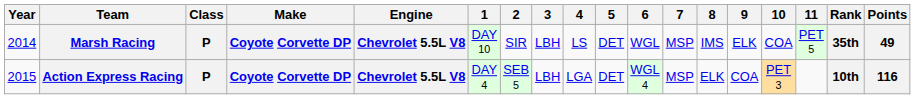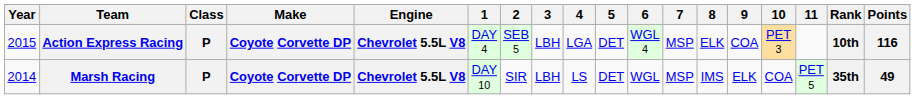 <table class="wikitable" style="text-align:center; font-size:85%">
 <tr>
 <th>Year</th>
 <th>Team</th>
 <th>Class</th>
 <th>Make</th>
 <th>Engine</th>
 <th>1</th>
 <th>2</th>
 <th>3</th>
 <th>4</th>
 <th>5</th>
 <th>6</th>
 <th>7</th>
 <th>8</th>
 <th>9</th>
 <th>10</th>
 <th>11</th>
 <th>Rank</th>
 <th>Points</th>
 </tr>
 <tr>
+<td><a href='#'>2015</a></td>
+<th nowrap><a href='#'>Action Express Racing</a></th>
+<th>P</th>
+<th nowrap><a href='#'>Coyote</a> <a href='#'>Corvette DP</a></th>
+<th nowrap><a href='#'>Chevrolet</a> 5.5L <a href='#'>V8</a></th>
+<td style="background:#dfffdf;"><a href='#'>DAY</a><br><small>4</small></td>
+<td style="background:#dfffdf;"><a href='#'>SEB</a><br><small>5</small></td>
+<td><a href='#'>LBH</a><br><small> </small></td>
+<td><a href='#'>LGA</a><br><small> </small></td>
+<td><a href='#'>DET</a><br><small> </small></td>
+<td style="background:#dfffdf;"><a href='#'>WGL</a><br><small>4</small></td>
+<td><a href='#'>MSP</a><br><small> </small></td>
+<td><a href='#'>ELK</a> <br><small> </small></td>
+<td><a href='#'>COA</a><br><small> </small></td>
+<td style="background:#FFDF9F;"><a href='#'>PET</a><br><small>3</small></td>
+<td></td>
+<th>10th</th>
+<th>116</th>
+</tr>
+<tr>
 <td><a href='#'>2014</a></td>
 <th nowrap><a href='#'>Marsh Racing</a></th>
 <th>P</th>
 <th nowrap><a href='#'>Coyote</a> <a href='#'>Corvette DP</a></th>
 <th nowrap><a href='#'>Chevrolet</a> 5.5L <a href='#'>V8</a></th>
 <td style="background:#dfffdf;"><a href='#'>DAY</a><br><small>10</small></td>
 <td><a href='#'>SIR</a><br><small> </small></td>
 <td><a href='#'>LBH</a><br><small> </small></td>
 <td><a href='#'>LS</a><br><small> </small></td>
 <td><a href='#'>DET</a><br><small> </small></td>
 <td><a href='#'>WGL</a><br><small> </small></td>
 <td><a href='#'>MSP</a><br><small> </small></td>
 <td><a href='#'>IMS</a><br><small> </small></td>
 <td><a href='#'>ELK</a><br><small> </small></td>
 <td><a href='#'>COA</a><br><small> </small></td>
 <td style="background:#dfffdf;"><a href='#'>PET</a><br><small>5</small></td>
 <th>35th</th>
 <th>49</th>
 </tr>
-<tr>
-<td><a href='#'>2015</a></td>
-<th nowrap><a href='#'>Action Express Racing</a></th>
-<th>P</th>
-<th nowrap><a href='#'>Coyote</a> <a href='#'>Corvette DP</a></th>
-<th nowrap><a href='#'>Chevrolet</a> 5.5L <a href='#'>V8</a></th>
-<td style="background:#dfffdf;"><a href='#'>DAY</a><br><small>4</small></td>
-<td style="background:#dfffdf;"><a href='#'>SEB</a><br><small>5</small></td>
-<td><a href='#'>LBH</a><br><small> </small></td>
-<td><a href='#'>LGA</a><br><small> </small></td>
-<td><a href='#'>DET</a><br><small> </small></td>
-<td style="background:#dfffdf;"><a href='#'>WGL</a><br><small>4</small></td>
-<td><a href='#'>MSP</a><br><small> </small></td>
-<td><a href='#'>ELK</a> <br><small> </small></td>
-<td><a href='#'>COA</a><br><small> </small></td>
-<td style="background:#FFDF9F;"><a href='#'>PET</a><br><small>3</small></td>
-<td></td>
-<th>10th</th>
-<th>116</th>
-</tr>
 </table>
